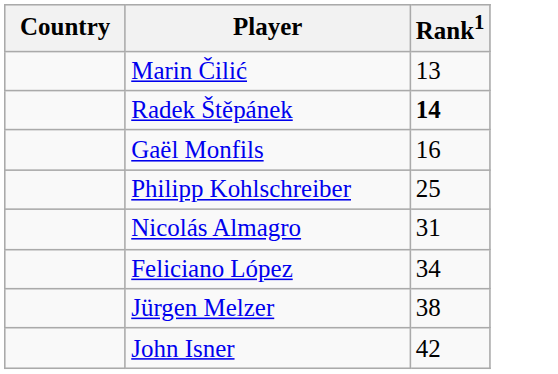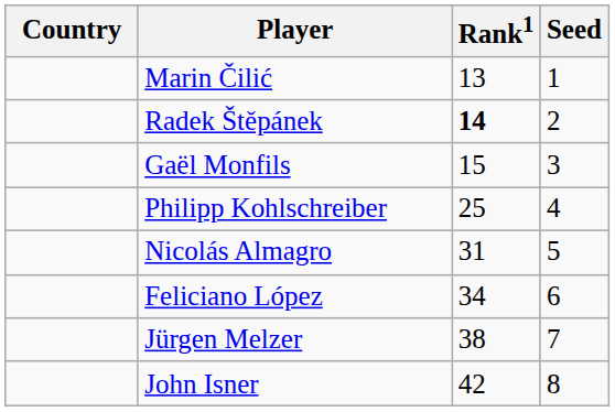 <table class="sortable wikitable">
 <tr>
 <th width="70">Country</th>
 <th width="175">Player</th>
 <th>Rank<sup>1</sup></th>
+<th>Seed</th>
 </tr>
 <tr>
 <td></td>
 <td><a href='#'>Marin Čilić</a></td>
 <td>13</td>
+<td>1</td>
 </tr>
 <tr>
 <td></td>
 <td><a href='#'>Radek Štěpánek</a></td>
 <td><strong>14</strong></td>
+<td>2</td>
 </tr>
 <tr>
 <td></td>
 <td><a href='#'>Gaël Monfils</a></td>
-<td>16</td>
+<td>15</td>
+<td>3</td>
 </tr>
 <tr>
 <td></td>
 <td><a href='#'>Philipp Kohlschreiber</a></td>
 <td>25</td>
+<td>4</td>
 </tr>
 <tr>
 <td></td>
 <td><a href='#'>Nicolás Almagro</a></td>
 <td>31</td>
+<td>5</td>
 </tr>
 <tr>
 <td></td>
 <td><a href='#'>Feliciano López</a></td>
 <td>34</td>
+<td>6</td>
 </tr>
 <tr>
 <td></td>
 <td><a href='#'>Jürgen Melzer</a></td>
 <td>38</td>
+<td>7</td>
 </tr>
 <tr>
 <td></td>
 <td><a href='#'>John Isner</a></td>
 <td>42</td>
+<td>8</td>
 </tr>
 </table>
